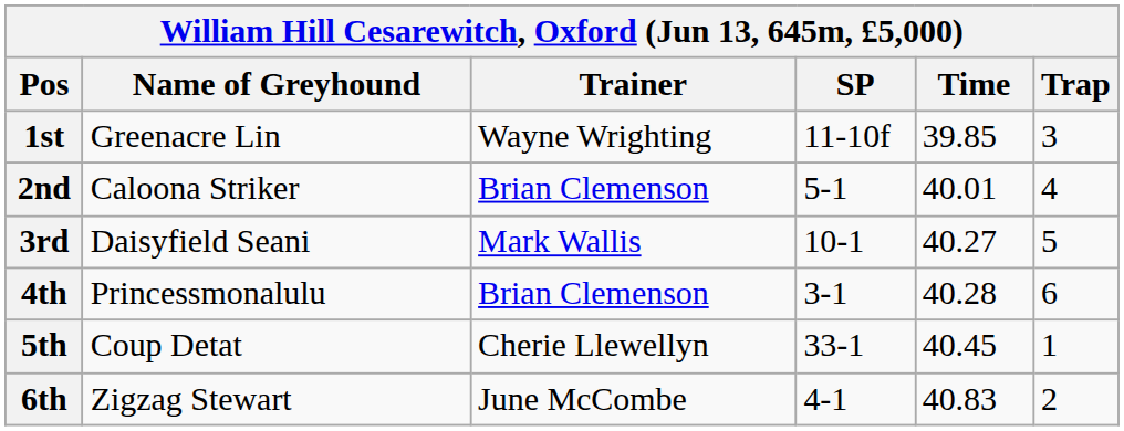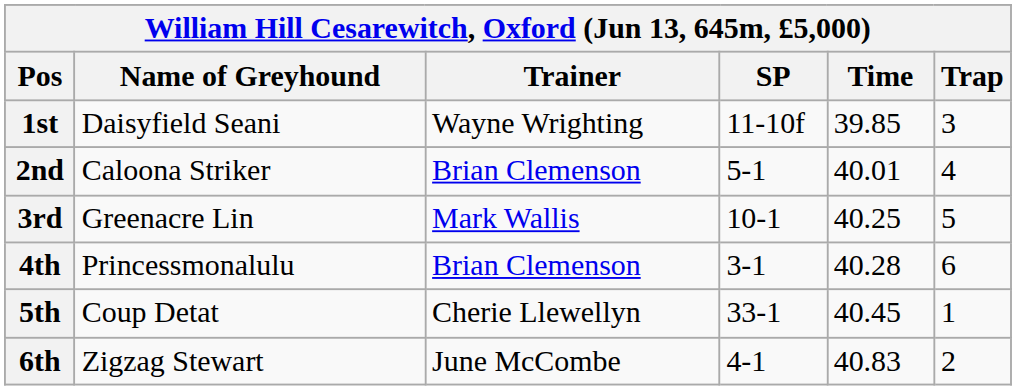 <table class="wikitable">
 <tr>
 <th colspan="6"><a href='#'>William Hill Cesarewitch</a>, <a href='#'>Oxford</a> (Jun 13, 645m, £5,000)</th>
 </tr>
 <tr>
 <th width=30>Pos</th>
 <th width=180>Name of Greyhound</th>
 <th width=150>Trainer</th>
 <th width=50>SP</th>
 <th width=50>Time</th>
 <th width=30>Trap</th>
 </tr>
 <tr>
 <th>1st</th>
-<td>Greenacre Lin</td>
+<td>Daisyfield Seani</td>
 <td>Wayne Wrighting</td>
 <td>11-10f</td>
 <td>39.85</td>
 <td>3</td>
 </tr>
 <tr>
 <th>2nd</th>
 <td>Caloona Striker</td>
 <td><a href='#'>Brian Clemenson</a></td>
 <td>5-1</td>
 <td>40.01</td>
 <td>4</td>
 </tr>
 <tr>
 <th>3rd</th>
-<td>Daisyfield Seani</td>
+<td>Greenacre Lin</td>
 <td><a href='#'>Mark Wallis</a></td>
 <td>10-1</td>
-<td>40.27</td>
+<td>40.25</td>
 <td>5</td>
 </tr>
 <tr>
 <th>4th</th>
 <td>Princessmonalulu</td>
 <td><a href='#'>Brian Clemenson</a></td>
 <td>3-1</td>
 <td>40.28</td>
 <td>6</td>
 </tr>
 <tr>
 <th>5th</th>
 <td>Coup Detat</td>
 <td>Cherie Llewellyn</td>
 <td>33-1</td>
 <td>40.45</td>
 <td>1</td>
 </tr>
 <tr>
 <th>6th</th>
 <td>Zigzag Stewart</td>
 <td>June McCombe</td>
 <td>4-1</td>
 <td>40.83</td>
 <td>2</td>
 </tr>
 </table>
